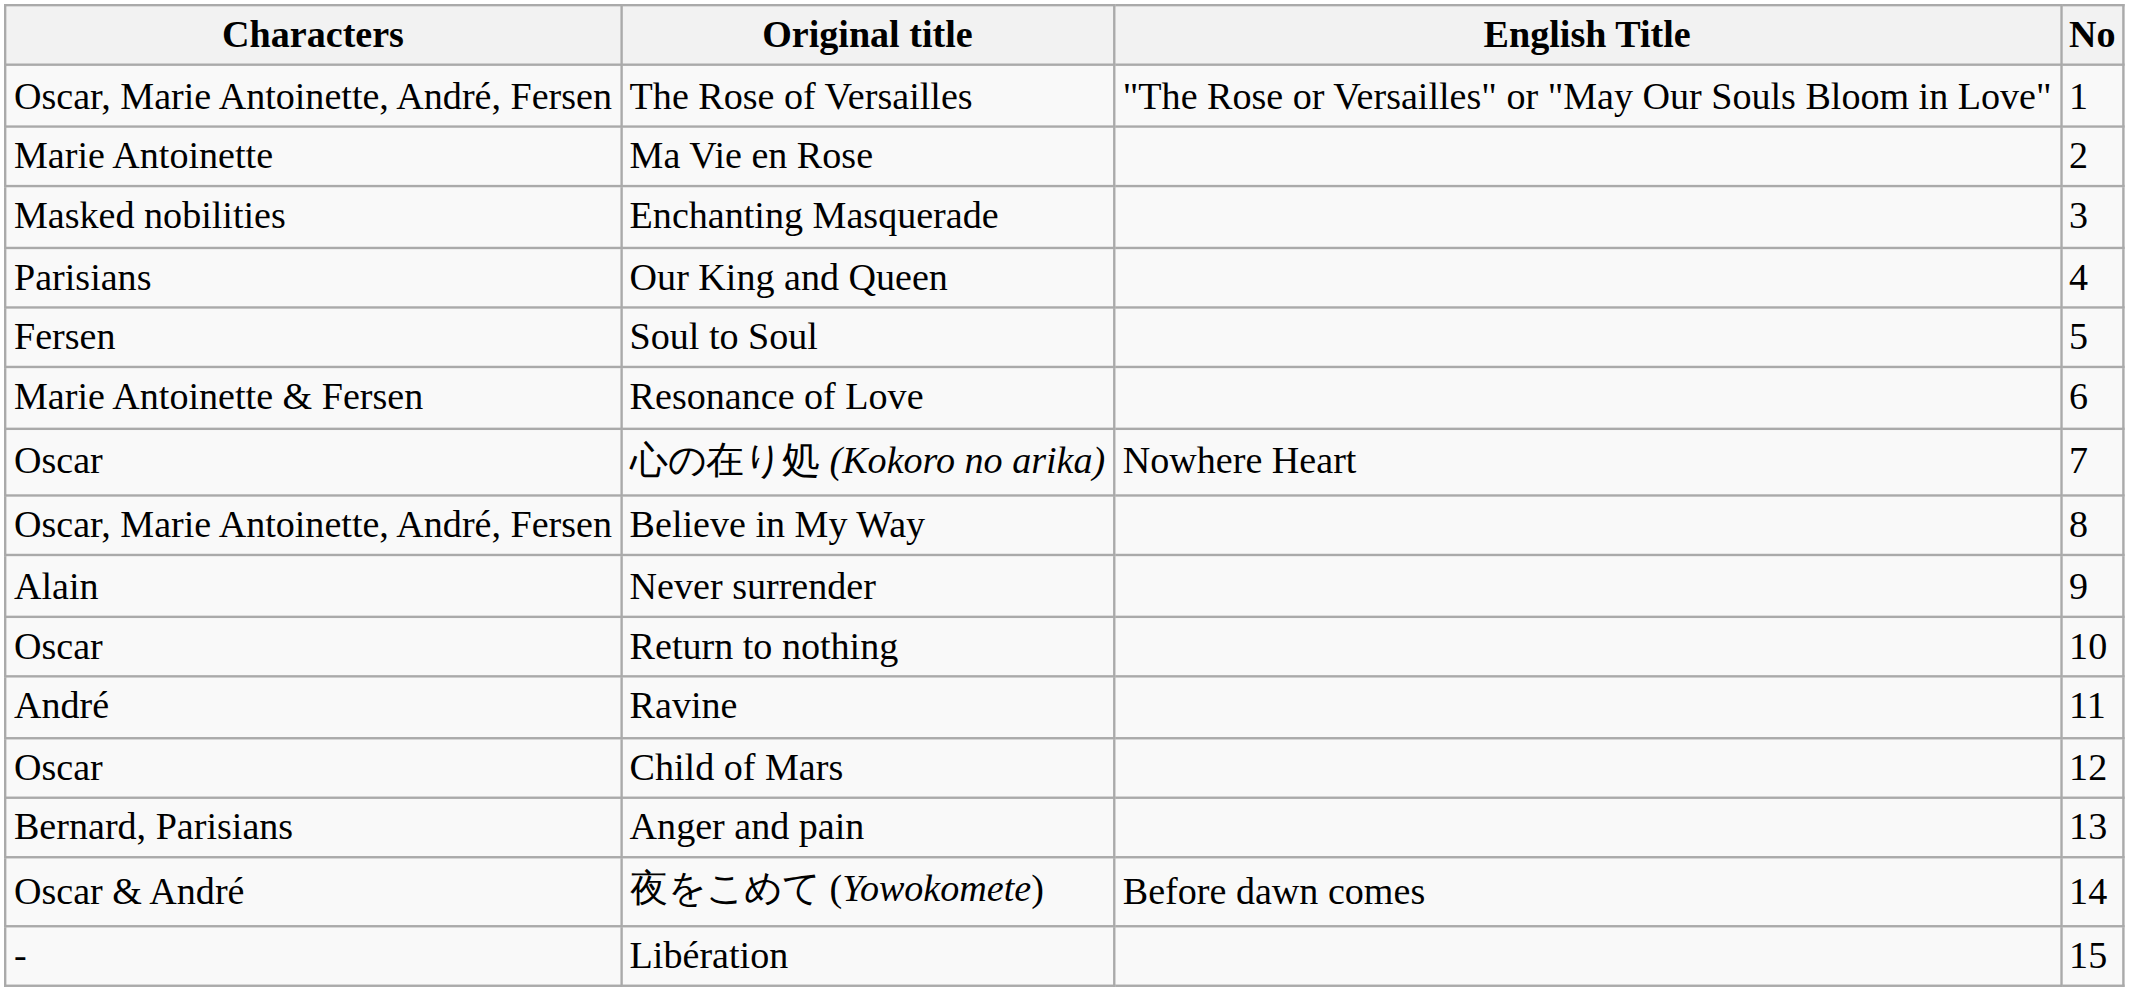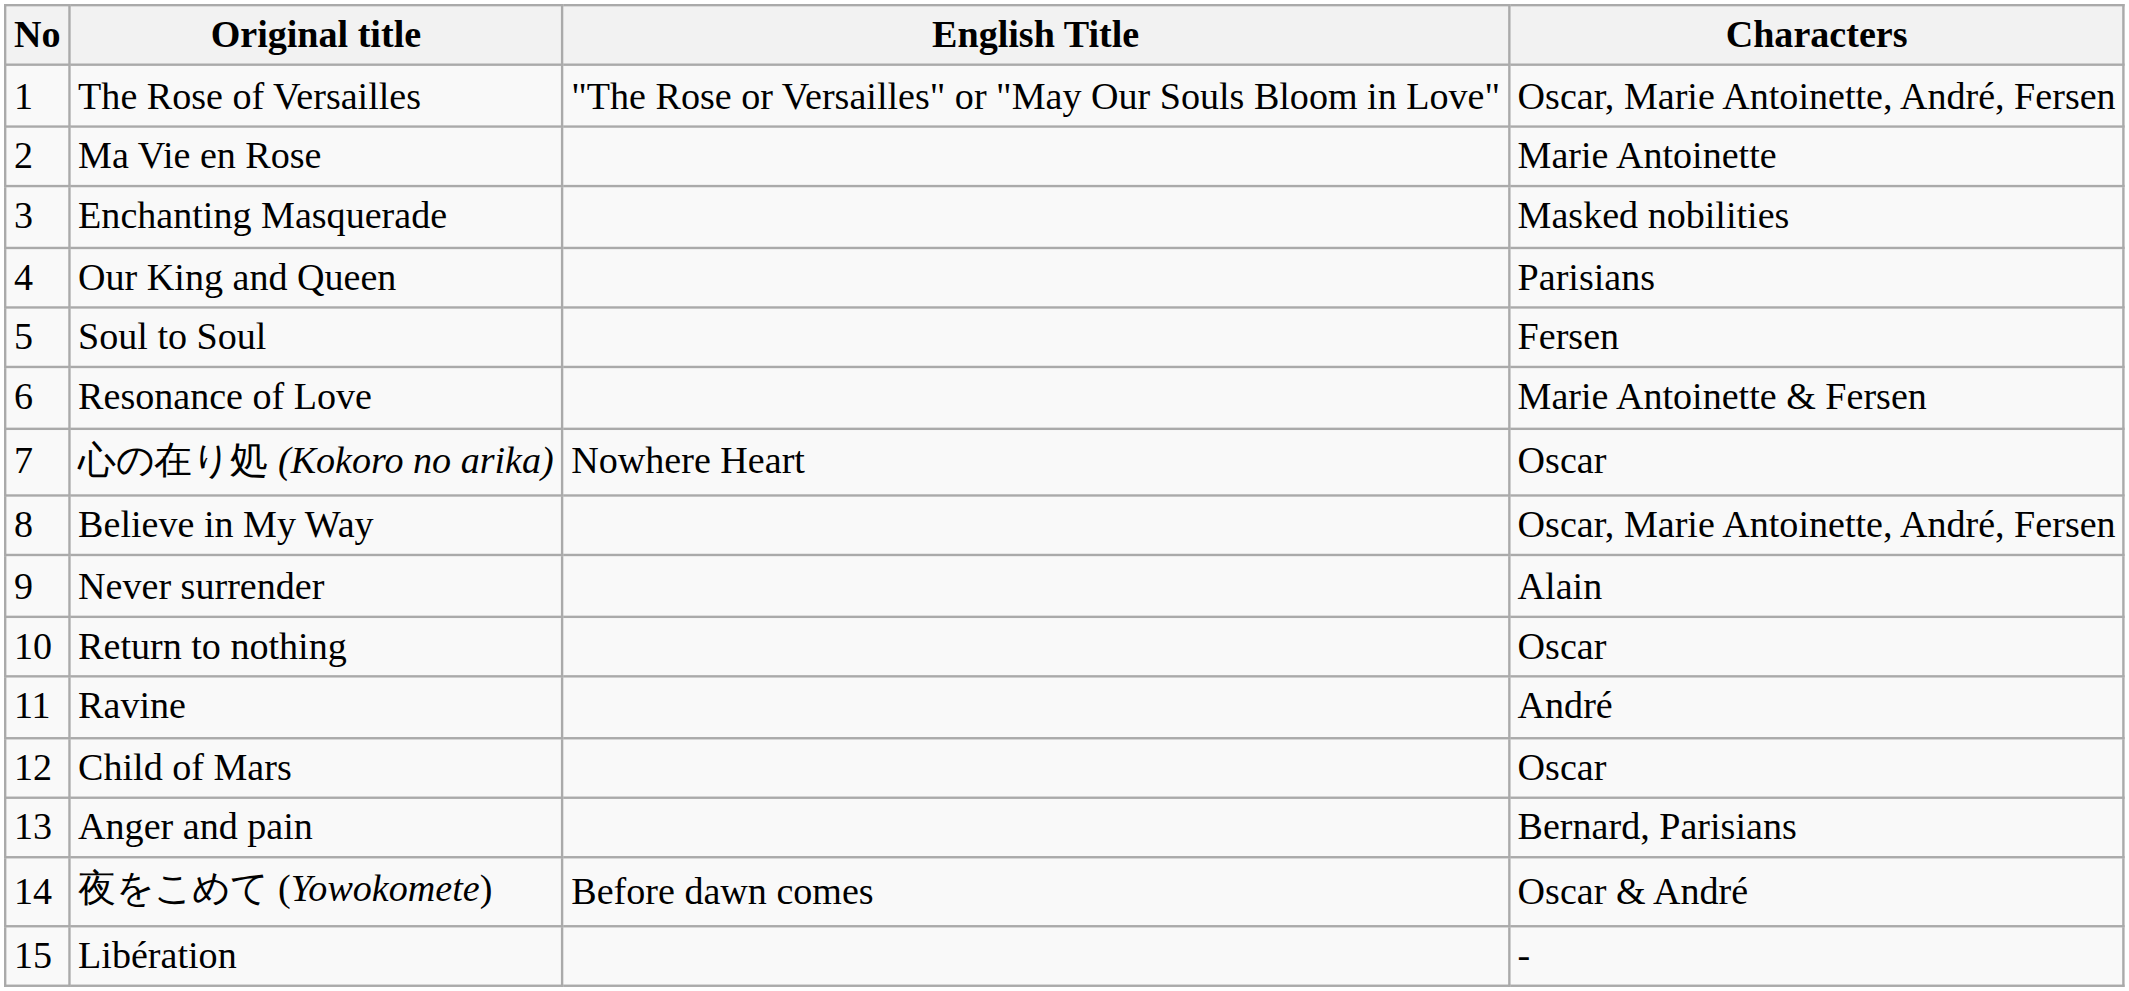 <table class="wikitable">
 <tr>
-<th>Characters</th>
+<th>No</th>
 <th>Original title</th>
 <th>English Title</th>
-<th>No</th>
+<th>Characters</th>
 </tr>
 <tr>
-<td>Oscar, Marie Antoinette, André, Fersen</td>
+<td>1</td>
 <td>The Rose of Versailles</td>
 <td>"The Rose or Versailles" or "May Our Souls Bloom in Love"</td>
-<td>1</td>
+<td>Oscar, Marie Antoinette, André, Fersen</td>
 </tr>
 <tr>
-<td>Marie Antoinette</td>
+<td>2</td>
 <td>Ma Vie en Rose</td>
 <td></td>
-<td>2</td>
+<td>Marie Antoinette</td>
 </tr>
 <tr>
-<td>Masked nobilities</td>
+<td>3</td>
 <td>Enchanting Masquerade</td>
 <td></td>
-<td>3</td>
+<td>Masked nobilities</td>
 </tr>
 <tr>
-<td>Parisians</td>
+<td>4</td>
 <td>Our King and Queen</td>
 <td></td>
-<td>4</td>
+<td>Parisians</td>
 </tr>
 <tr>
-<td>Fersen</td>
+<td>5</td>
 <td>Soul to Soul</td>
 <td></td>
-<td>5</td>
+<td>Fersen</td>
 </tr>
 <tr>
-<td>Marie Antoinette & Fersen</td>
+<td>6</td>
 <td>Resonance of Love</td>
 <td></td>
-<td>6</td>
+<td>Marie Antoinette & Fersen</td>
 </tr>
 <tr>
-<td>Oscar</td>
+<td>7</td>
 <td>心の在り処 <em>(Kokoro no arika)</em></td>
 <td>Nowhere Heart</td>
-<td>7</td>
+<td>Oscar</td>
 </tr>
 <tr>
-<td>Oscar, Marie Antoinette, André, Fersen</td>
+<td>8</td>
 <td>Believe in My Way</td>
 <td></td>
-<td>8</td>
+<td>Oscar, Marie Antoinette, André, Fersen</td>
 </tr>
 <tr>
-<td>Alain</td>
+<td>9</td>
 <td>Never surrender</td>
 <td></td>
-<td>9</td>
+<td>Alain</td>
 </tr>
 <tr>
-<td>Oscar</td>
+<td>10</td>
 <td>Return to nothing</td>
 <td></td>
-<td>10</td>
+<td>Oscar</td>
 </tr>
 <tr>
-<td>André</td>
+<td>11</td>
 <td>Ravine</td>
 <td></td>
-<td>11</td>
+<td>André</td>
 </tr>
 <tr>
-<td>Oscar</td>
+<td>12</td>
 <td>Child of Mars</td>
 <td></td>
-<td>12</td>
+<td>Oscar</td>
 </tr>
 <tr>
-<td>Bernard, Parisians</td>
+<td>13</td>
 <td>Anger and pain</td>
 <td></td>
-<td>13</td>
+<td>Bernard, Parisians</td>
 </tr>
 <tr>
-<td>Oscar & André</td>
+<td>14</td>
 <td>夜をこめて (<em>Yowokomete</em>)</td>
 <td>Before dawn comes</td>
-<td>14</td>
+<td>Oscar & André</td>
 </tr>
 <tr>
-<td>-</td>
+<td>15</td>
 <td>Libération</td>
 <td></td>
-<td>15</td>
+<td>-</td>
 </tr>
 </table>
